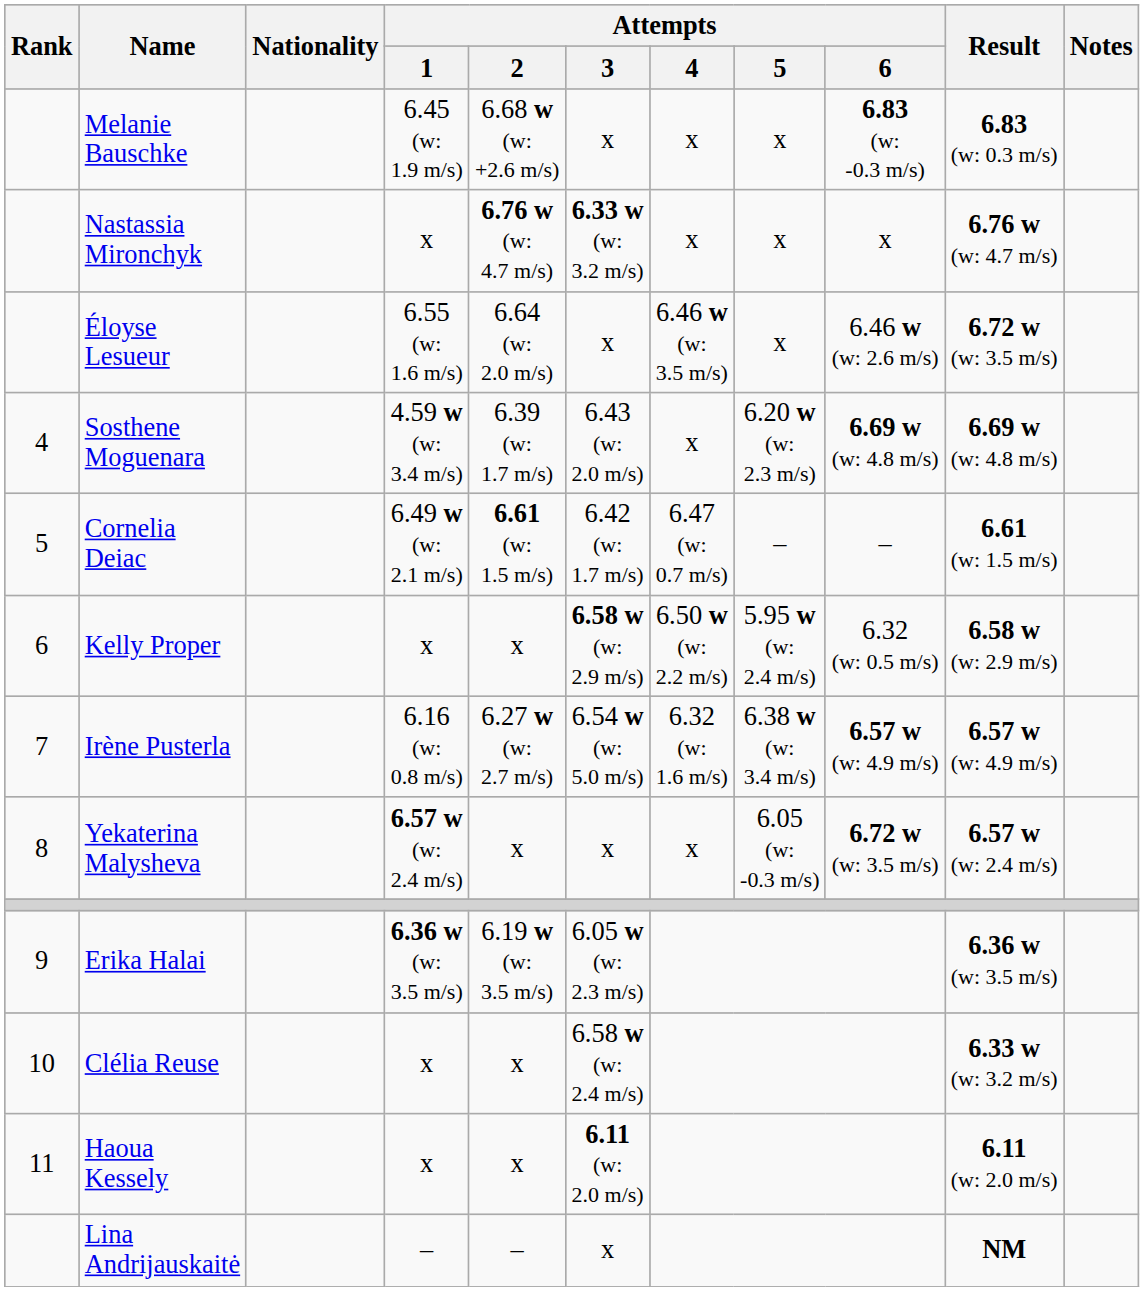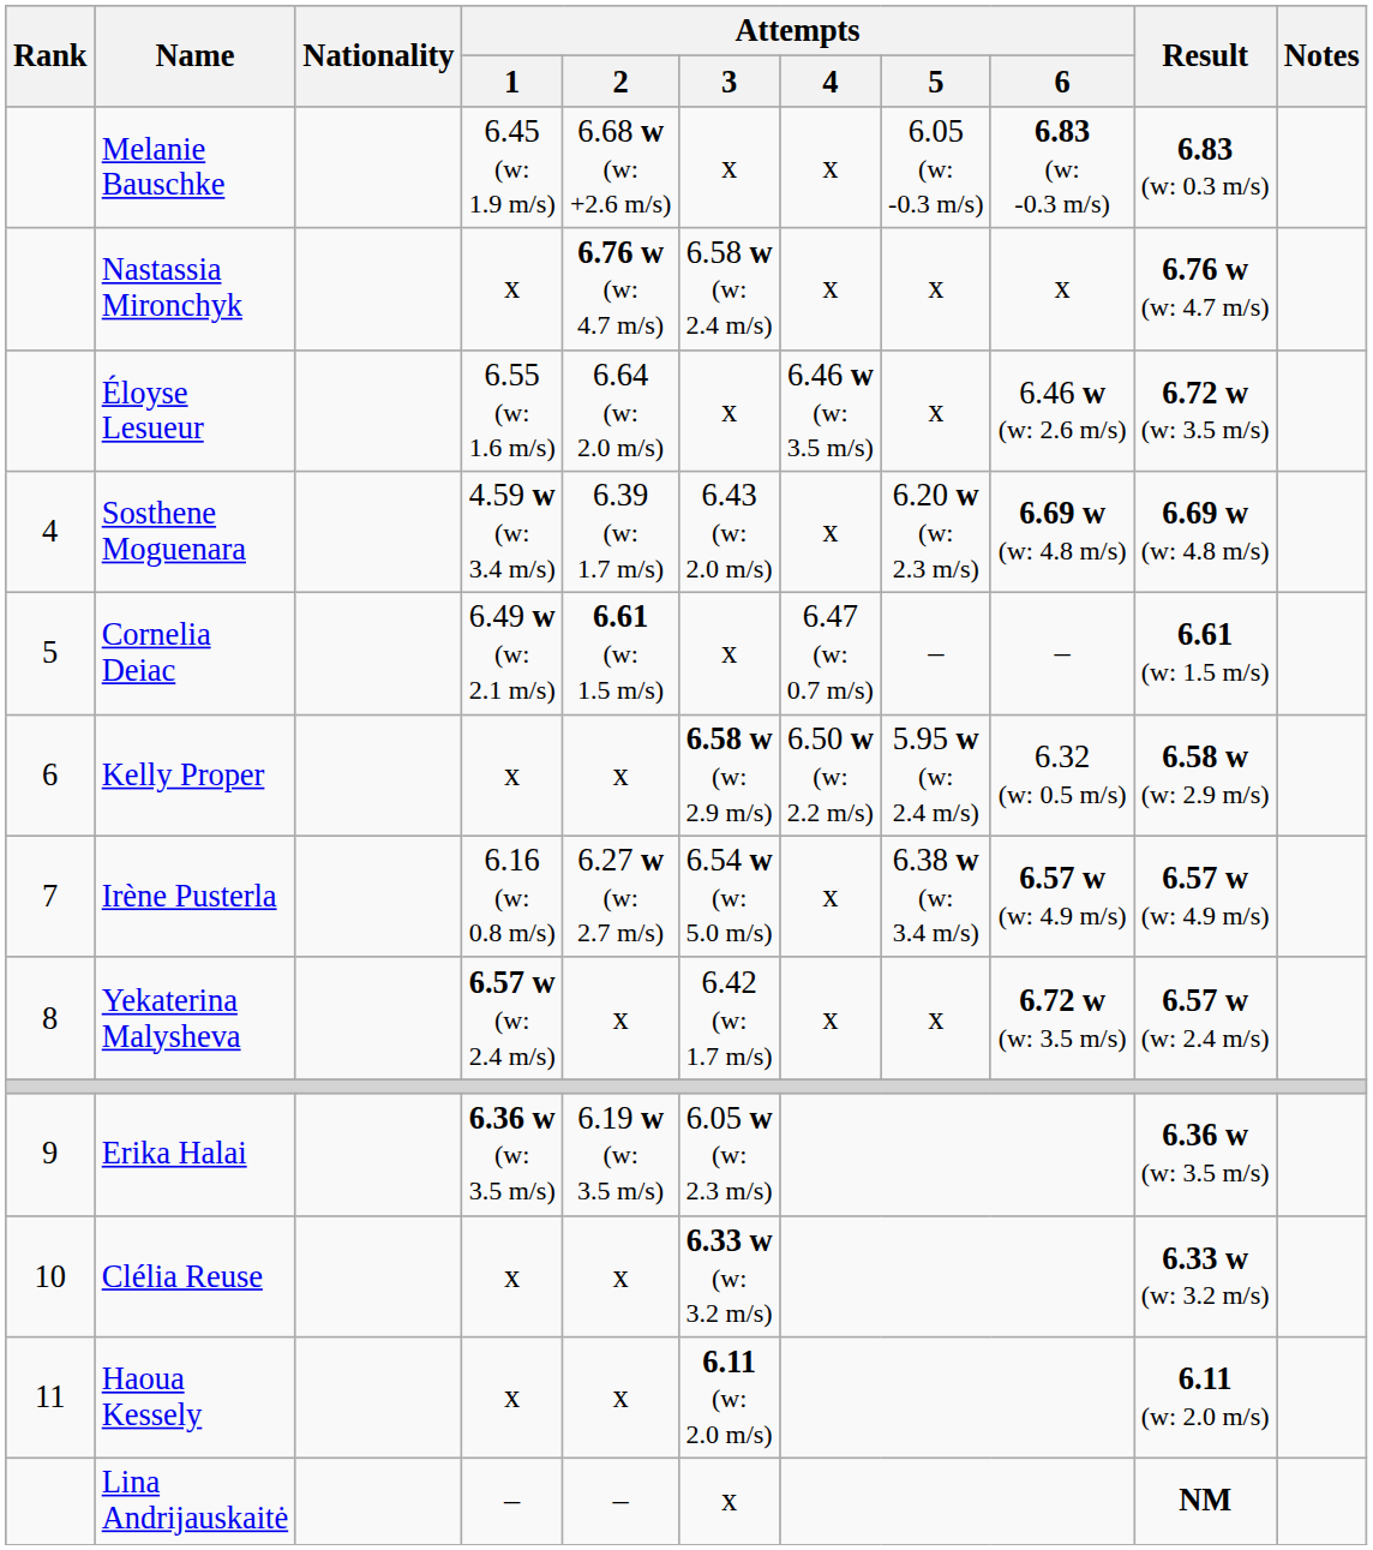 <table class="wikitable sortable" style="text-align:center">
 <tr>
 <th rowspan=2>Rank</th>
 <th rowspan=2>Name</th>
 <th rowspan=2>Nationality</th>
 <th colspan=6>Attempts</th>
 <th rowspan=2>Result</th>
 <th rowspan=2>Notes</th>
 </tr>
 <tr>
 <th>1</th>
 <th>2</th>
 <th>3</th>
 <th>4</th>
 <th>5</th>
 <th>6</th>
 </tr>
 <tr>
 <td></td>
 <td align=left><a href='#'>Melanie Bauschke</a></td>
 <td align=left></td>
 <td>6.45<br><small>(w: 1.9 m/s)</small></td>
 <td>6.68 <strong>w</strong><br><small>(w: +2.6 m/s)</small></td>
 <td>x</td>
 <td>x</td>
-<td>x</td>
+<td>6.05<br><small>(w: -0.3 m/s)</small></td>
 <td><strong>6.83</strong><br><small>(w: -0.3 m/s)</small></td>
 <td><strong>6.83</strong><br><small>(w: 0.3 m/s)</small></td>
 <td></td>
 </tr>
 <tr>
 <td></td>
 <td align=left><a href='#'>Nastassia Mironchyk</a></td>
 <td align=left></td>
 <td>x</td>
 <td><strong>6.76</strong> <strong>w</strong><br><small>(w: 4.7 m/s)</small></td>
-<td><strong>6.33</strong> <strong>w</strong><br><small>(w: 3.2 m/s)</small></td>
+<td>6.58 <strong>w</strong><br><small>(w: 2.4 m/s)</small></td>
 <td>x</td>
 <td>x</td>
 <td>x</td>
 <td><strong>6.76</strong> <strong>w</strong><br><small>(w: 4.7 m/s)</small></td>
 <td></td>
 </tr>
 <tr>
 <td></td>
 <td align=left><a href='#'>Éloyse Lesueur</a></td>
 <td align=left></td>
 <td>6.55<br><small>(w: 1.6 m/s)</small></td>
 <td>6.64<br><small>(w: 2.0 m/s)</small></td>
 <td>x</td>
 <td>6.46 <strong>w</strong><br><small>(w: 3.5 m/s)</small></td>
 <td>x</td>
 <td>6.46 <strong>w</strong><br><small>(w: 2.6 m/s)</small></td>
 <td><strong>6.72</strong> <strong>w</strong><br><small>(w: 3.5 m/s)</small></td>
 <td></td>
 </tr>
 <tr>
 <td>4</td>
 <td align=left><a href='#'>Sosthene Moguenara</a></td>
 <td align=left></td>
 <td>4.59 <strong>w</strong><br><small>(w: 3.4 m/s)</small></td>
 <td>6.39<br><small>(w: 1.7 m/s)</small></td>
 <td>6.43<br><small>(w: 2.0 m/s)</small></td>
 <td>x</td>
 <td>6.20 <strong>w</strong><br><small>(w: 2.3 m/s)</small></td>
 <td><strong>6.69</strong> <strong>w</strong><br><small>(w: 4.8 m/s)</small></td>
 <td><strong>6.69</strong> <strong>w</strong><br><small>(w: 4.8 m/s)</small></td>
 <td></td>
 </tr>
 <tr>
 <td>5</td>
 <td align=left><a href='#'>Cornelia Deiac</a></td>
 <td align=left></td>
 <td>6.49 <strong>w</strong><br><small>(w: 2.1 m/s)</small></td>
 <td><strong>6.61</strong><br><small>(w: 1.5 m/s)</small></td>
-<td>6.42<br><small>(w: 1.7 m/s)</small></td>
+<td>x</td>
 <td>6.47<br><small>(w: 0.7 m/s)</small></td>
 <td>–</td>
 <td>–</td>
 <td><strong>6.61</strong><br><small>(w: 1.5 m/s)</small></td>
 <td></td>
 </tr>
 <tr>
 <td>6</td>
 <td align=left><a href='#'>Kelly Proper</a></td>
 <td align=left></td>
 <td>x</td>
 <td>x</td>
 <td><strong>6.58</strong> <strong>w</strong><br><small>(w: 2.9 m/s)</small></td>
 <td>6.50 <strong>w</strong><br><small>(w: 2.2 m/s)</small></td>
 <td>5.95 <strong>w</strong><br><small>(w: 2.4 m/s)</small></td>
 <td>6.32<br><small>(w: 0.5 m/s)</small></td>
 <td><strong>6.58</strong> <strong>w</strong><br><small>(w: 2.9 m/s)</small></td>
 <td></td>
 </tr>
 <tr>
 <td>7</td>
 <td align=left><a href='#'>Irène Pusterla</a></td>
 <td align=left></td>
 <td>6.16<br><small>(w: 0.8 m/s)</small></td>
 <td>6.27 <strong>w</strong><br><small>(w: 2.7 m/s)</small></td>
 <td>6.54 <strong>w</strong><br><small>(w: 5.0 m/s)</small></td>
-<td>6.32<br><small>(w: 1.6 m/s)</small></td>
+<td>x</td>
 <td>6.38 <strong>w</strong><br><small>(w: 3.4 m/s)</small></td>
 <td><strong>6.57</strong> <strong>w</strong><br><small>(w: 4.9 m/s)</small></td>
 <td><strong>6.57</strong> <strong>w</strong><br><small>(w: 4.9 m/s)</small></td>
 </tr>
 <tr>
 <td>8</td>
 <td align=left><a href='#'>Yekaterina Malysheva</a></td>
 <td align=left></td>
 <td><strong>6.57</strong> <strong>w</strong><br><small>(w: 2.4 m/s)</small></td>
 <td>x</td>
+<td>6.42<br><small>(w: 1.7 m/s)</small></td>
 <td>x</td>
 <td>x</td>
-<td>6.05<br><small>(w: -0.3 m/s)</small></td>
 <td><strong>6.72</strong> <strong>w</strong><br><small>(w: 3.5 m/s)</small></td>
 <td><strong>6.57</strong> <strong>w</strong><br><small>(w: 2.4 m/s)</small></td>
 <td></td>
 </tr>
 <tr>
 <td colspan=11 bgcolor=lightgray></td>
 </tr>
 <tr>
 <td>9</td>
 <td align=left><a href='#'>Erika Halai</a></td>
 <td align=left></td>
 <td><strong>6.36</strong> <strong>w</strong><br><small>(w: 3.5 m/s)</small></td>
 <td>6.19 <strong>w</strong><br><small>(w: 3.5 m/s)</small></td>
 <td>6.05 <strong>w</strong><br><small>(w: 2.3 m/s)</small></td>
 <td colspan=3></td>
 <td><strong>6.36</strong> <strong>w</strong><br><small>(w: 3.5 m/s)</small></td>
 <td></td>
 </tr>
 <tr>
 <td>10</td>
 <td align=left><a href='#'>Clélia Reuse</a></td>
 <td align=left></td>
 <td>x</td>
 <td>x</td>
-<td>6.58 <strong>w</strong><br><small>(w: 2.4 m/s)</small></td>
+<td><strong>6.33</strong> <strong>w</strong><br><small>(w: 3.2 m/s)</small></td>
 <td colspan=3></td>
 <td><strong>6.33</strong> <strong>w</strong><br><small>(w: 3.2 m/s)</small></td>
 <td></td>
 </tr>
 <tr>
 <td>11</td>
 <td align=left><a href='#'>Haoua Kessely</a></td>
 <td align=left></td>
 <td>x</td>
 <td>x</td>
 <td><strong>6.11</strong><br><small>(w: 2.0 m/s)</small></td>
 <td colspan=3></td>
 <td><strong>6.11</strong><br><small>(w: 2.0 m/s)</small></td>
 <td></td>
 </tr>
 <tr>
 <td></td>
 <td align=left><a href='#'>Lina Andrijauskaitė</a></td>
 <td align=left></td>
 <td>–</td>
 <td>–</td>
 <td>x</td>
 <td colspan=3></td>
 <td><strong>NM</strong></td>
 <td></td>
 </tr>
 </table>
